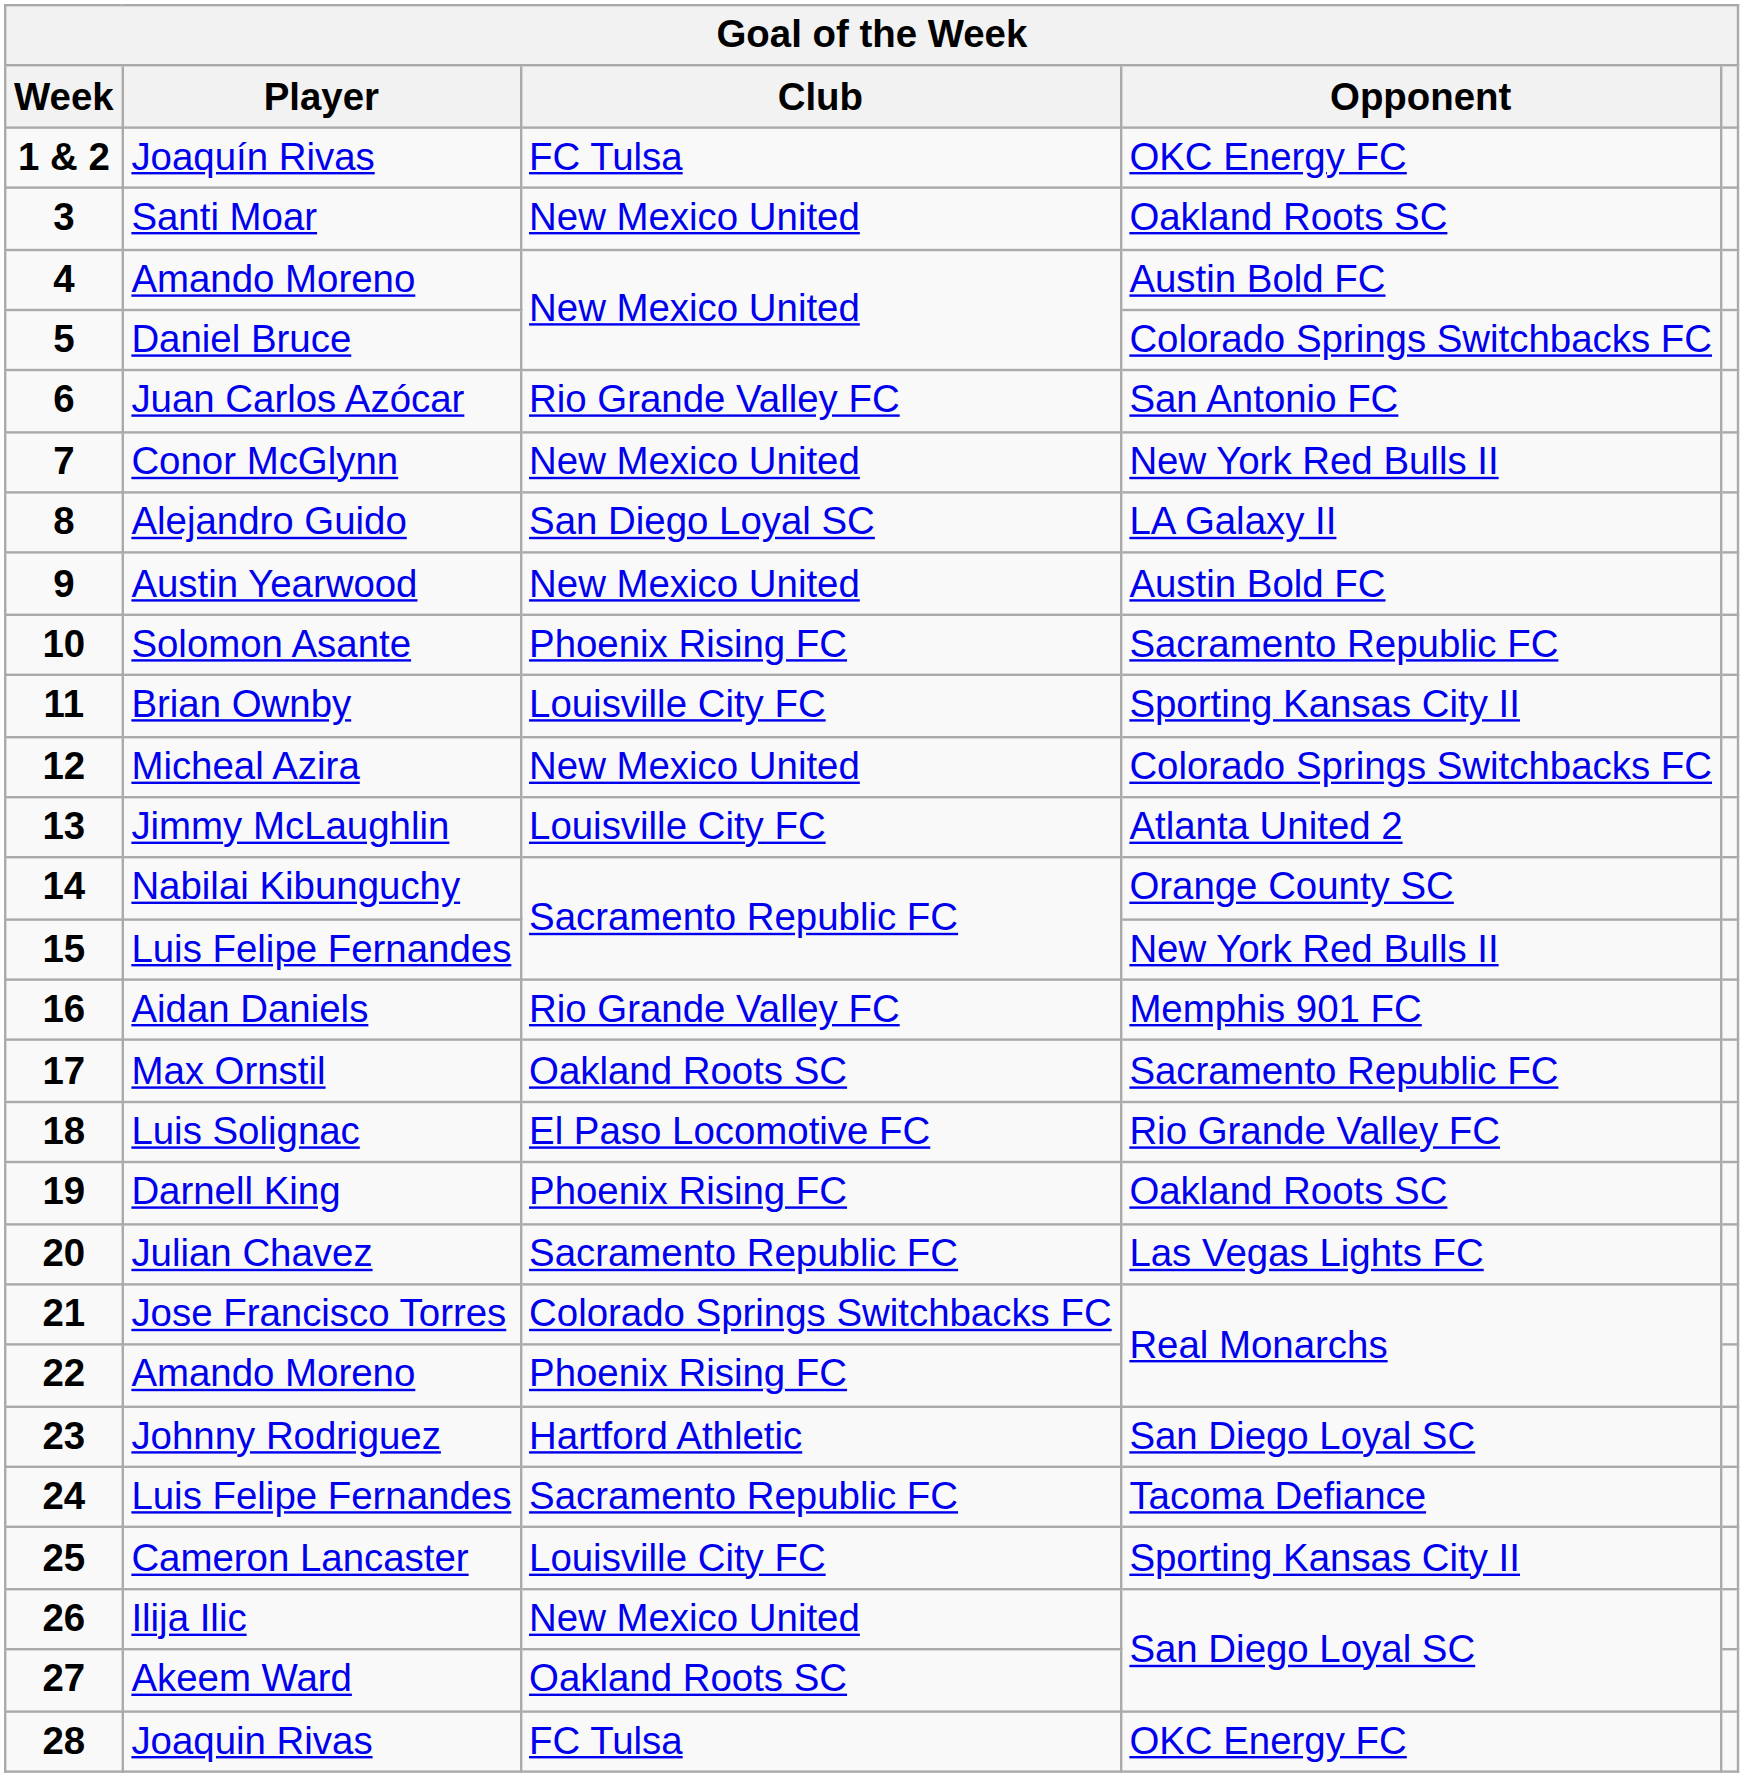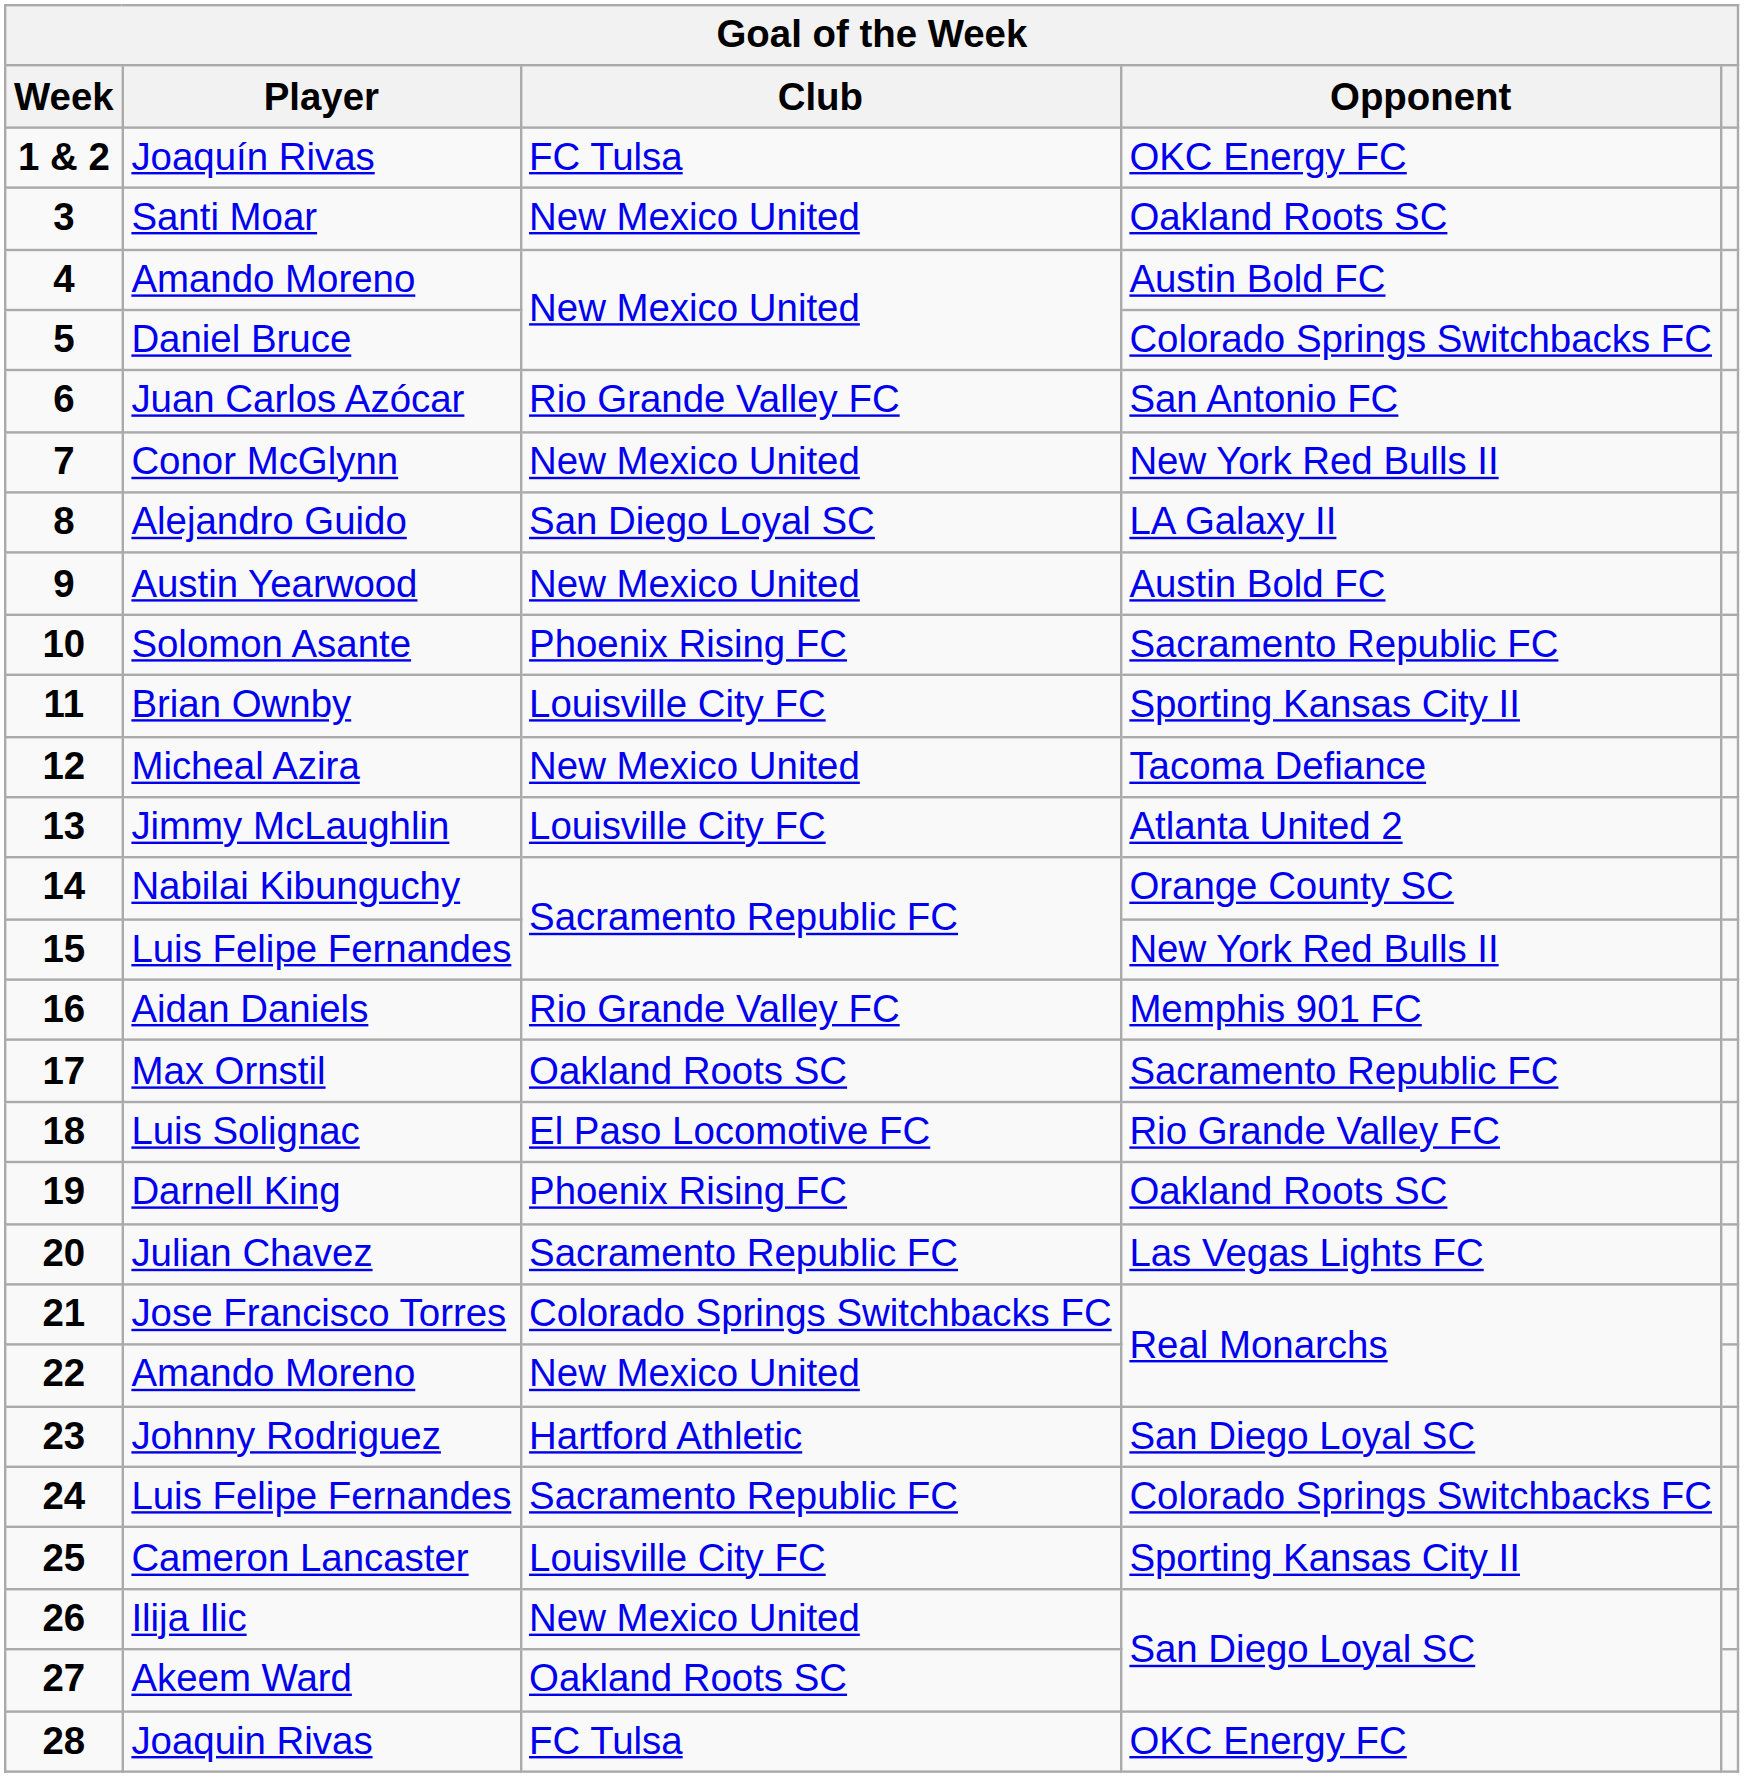 <table class="wikitable collapsible collapsed">
 <tr>
 <th colspan="5">Goal of the Week</th>
 </tr>
 <tr>
 <th>Week</th>
 <th>Player</th>
 <th>Club</th>
 <th>Opponent</th>
 <th></th>
 </tr>
 <tr>
 <td style="text-align: center;"><strong>1 & 2</strong></td>
 <td> <a href='#'>Joaquín Rivas</a></td>
 <td><a href='#'>FC Tulsa</a></td>
 <td><a href='#'>OKC Energy FC</a></td>
 <td style="text-align:center"></td>
 </tr>
 <tr>
 <td style="text-align: center;"><strong>3</strong></td>
 <td> <a href='#'>Santi Moar</a></td>
 <td><a href='#'>New Mexico United</a></td>
 <td><a href='#'>Oakland Roots SC</a></td>
 <td style="text-align:center"></td>
 </tr>
 <tr>
 <td style="text-align: center;"><strong>4</strong></td>
 <td> <a href='#'>Amando Moreno</a></td>
 <td rowspan=2><a href='#'>New Mexico United</a></td>
 <td><a href='#'>Austin Bold FC</a></td>
 <td style="text-align:center"></td>
 </tr>
 <tr>
 <td style="text-align: center;"><strong>5</strong></td>
 <td> <a href='#'>Daniel Bruce</a></td>
 <td><a href='#'>Colorado Springs Switchbacks FC</a></td>
 <td style="text-align:center"></td>
 </tr>
 <tr>
 <td style="text-align: center;"><strong>6</strong></td>
 <td> <a href='#'>Juan Carlos Azócar</a></td>
 <td><a href='#'>Rio Grande Valley FC</a></td>
 <td><a href='#'>San Antonio FC</a></td>
 <td style="text-align:center"></td>
 </tr>
 <tr>
 <td style="text-align: center;"><strong>7</strong></td>
 <td> <a href='#'>Conor McGlynn</a></td>
 <td><a href='#'>New Mexico United</a></td>
 <td><a href='#'>New York Red Bulls II</a></td>
 <td style="text-align:center"></td>
 </tr>
 <tr>
 <td style="text-align: center;"><strong>8</strong></td>
 <td> <a href='#'>Alejandro Guido</a></td>
 <td><a href='#'>San Diego Loyal SC</a></td>
 <td><a href='#'>LA Galaxy II</a></td>
 <td style="text-align:center"></td>
 </tr>
 <tr>
 <td style="text-align: center;"><strong>9</strong></td>
 <td> <a href='#'>Austin Yearwood</a></td>
 <td><a href='#'>New Mexico United</a></td>
 <td><a href='#'>Austin Bold FC</a></td>
 <td style="text-align:center"></td>
 </tr>
 <tr>
 <td style="text-align: center;"><strong>10</strong></td>
 <td> <a href='#'>Solomon Asante</a></td>
 <td><a href='#'>Phoenix Rising FC</a></td>
 <td><a href='#'>Sacramento Republic FC</a></td>
 <td style="text-align:center"></td>
 </tr>
 <tr>
 <td style="text-align: center;"><strong>11</strong></td>
 <td> <a href='#'>Brian Ownby</a></td>
 <td><a href='#'>Louisville City FC</a></td>
 <td><a href='#'>Sporting Kansas City II</a></td>
 <td style="text-align:center"></td>
 </tr>
 <tr>
 <td style="text-align: center;"><strong>12</strong></td>
 <td> <a href='#'>Micheal Azira</a></td>
 <td><a href='#'>New Mexico United</a></td>
-<td><a href='#'>Colorado Springs Switchbacks FC</a></td>
+<td><a href='#'>Tacoma Defiance</a></td>
 <td style="text-align:center"></td>
 </tr>
 <tr>
 <td style="text-align: center;"><strong>13</strong></td>
 <td> <a href='#'>Jimmy McLaughlin</a></td>
 <td><a href='#'>Louisville City FC</a></td>
 <td><a href='#'>Atlanta United 2</a></td>
 <td style="text-align:center"></td>
 </tr>
 <tr>
 <td style="text-align: center;"><strong>14</strong></td>
 <td> <a href='#'>Nabilai Kibunguchy</a></td>
 <td rowspan=2><a href='#'>Sacramento Republic FC</a></td>
 <td><a href='#'>Orange County SC</a></td>
 <td style="text-align:center"></td>
 </tr>
 <tr>
 <td style="text-align: center;"><strong>15</strong></td>
 <td> <a href='#'>Luis Felipe Fernandes</a></td>
 <td><a href='#'>New York Red Bulls II</a></td>
 <td style="text-align:center"></td>
 </tr>
 <tr>
 <td style="text-align: center;"><strong>16</strong></td>
 <td> <a href='#'>Aidan Daniels</a></td>
 <td><a href='#'>Rio Grande Valley FC</a></td>
 <td><a href='#'>Memphis 901 FC</a></td>
 <td style="text-align:center"></td>
 </tr>
 <tr>
 <td style="text-align: center;"><strong>17</strong></td>
 <td> <a href='#'>Max Ornstil</a></td>
 <td><a href='#'>Oakland Roots SC</a></td>
 <td><a href='#'>Sacramento Republic FC</a></td>
 <td style="text-align:center"></td>
 </tr>
 <tr>
 <td style="text-align: center;"><strong>18</strong></td>
 <td> <a href='#'>Luis Solignac</a></td>
 <td><a href='#'>El Paso Locomotive FC</a></td>
 <td><a href='#'>Rio Grande Valley FC</a></td>
 <td style="text-align:center"></td>
 </tr>
 <tr>
 <td style="text-align: center;"><strong>19</strong></td>
 <td> <a href='#'>Darnell King</a></td>
 <td><a href='#'>Phoenix Rising FC</a></td>
 <td><a href='#'>Oakland Roots SC</a></td>
 <td style="text-align:center"></td>
 </tr>
 <tr>
 <td style="text-align: center;"><strong>20</strong></td>
 <td> <a href='#'>Julian Chavez</a></td>
 <td><a href='#'>Sacramento Republic FC</a></td>
 <td><a href='#'>Las Vegas Lights FC</a></td>
 <td style="text-align:center"></td>
 </tr>
 <tr>
 <td style="text-align: center;"><strong>21</strong></td>
 <td> <a href='#'>Jose Francisco Torres</a></td>
 <td><a href='#'>Colorado Springs Switchbacks FC</a></td>
 <td rowspan=2><a href='#'>Real Monarchs</a></td>
 <td style="text-align:center"></td>
 </tr>
 <tr>
 <td style="text-align: center;"><strong>22</strong></td>
 <td> <a href='#'>Amando Moreno</a></td>
-<td><a href='#'>Phoenix Rising FC</a></td>
+<td><a href='#'>New Mexico United</a></td>
 <td style="text-align:center"></td>
 </tr>
 <tr>
 <td style="text-align: center;"><strong>23</strong></td>
 <td> <a href='#'>Johnny Rodriguez</a></td>
 <td><a href='#'>Hartford Athletic</a></td>
 <td><a href='#'>San Diego Loyal SC</a></td>
 <td style="text-align:center"></td>
 </tr>
 <tr>
 <td style="text-align: center;"><strong>24</strong></td>
 <td> <a href='#'>Luis Felipe Fernandes</a></td>
 <td><a href='#'>Sacramento Republic FC</a></td>
-<td><a href='#'>Tacoma Defiance</a></td>
+<td><a href='#'>Colorado Springs Switchbacks FC</a></td>
 <td style="text-align:center"></td>
 </tr>
 <tr>
 <td style="text-align: center;"><strong>25</strong></td>
 <td> <a href='#'>Cameron Lancaster</a></td>
 <td><a href='#'>Louisville City FC</a></td>
 <td><a href='#'>Sporting Kansas City II</a></td>
 <td style="text-align:center"></td>
 </tr>
 <tr>
 <td style="text-align: center;"><strong>26</strong></td>
 <td> <a href='#'>Ilija Ilic</a></td>
 <td><a href='#'>New Mexico United</a></td>
 <td rowspan=2><a href='#'>San Diego Loyal SC</a></td>
 <td style="text-align:center"></td>
 </tr>
 <tr>
 <td style="text-align: center;"><strong>27</strong></td>
 <td> <a href='#'>Akeem Ward</a></td>
 <td><a href='#'>Oakland Roots SC</a></td>
 <td style="text-align:center"></td>
 </tr>
 <tr>
 <td style="text-align: center;"><strong>28</strong></td>
 <td> <a href='#'>Joaquin Rivas</a></td>
 <td><a href='#'>FC Tulsa</a></td>
 <td><a href='#'>OKC Energy FC</a></td>
 <td style="text-align:center"></td>
 </tr>
 </table>
